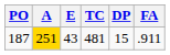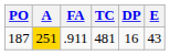 <table class="wikitable">
 <tr>
 <th><a href='#'>PO</a></th>
 <th><a href='#'>A</a></th>
-<th><a href='#'>E</a></th>
+<th><a href='#'>FA</a></th>
 <th><a href='#'>TC</a></th>
 <th><a href='#'>DP</a></th>
-<th><a href='#'>FA</a></th>
+<th><a href='#'>E</a></th>
 </tr>
 <tr align=center>
 <td>187</td>
 <td style="background: gold;">251</td>
+<td>.911</td>
+<td>481</td>
+<td>16</td>
 <td>43</td>
-<td>481</td>
-<td>15</td>
-<td>.911</td>
 </tr>
 </table>
